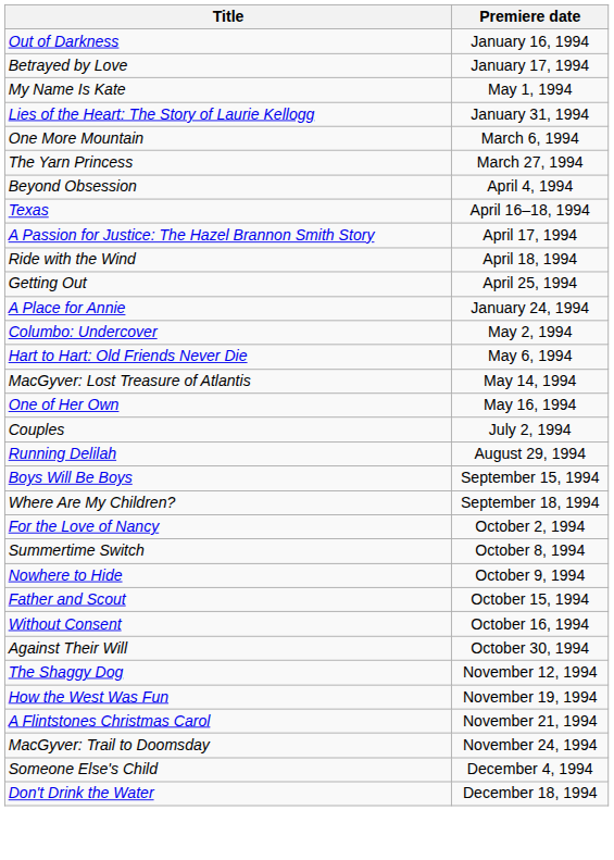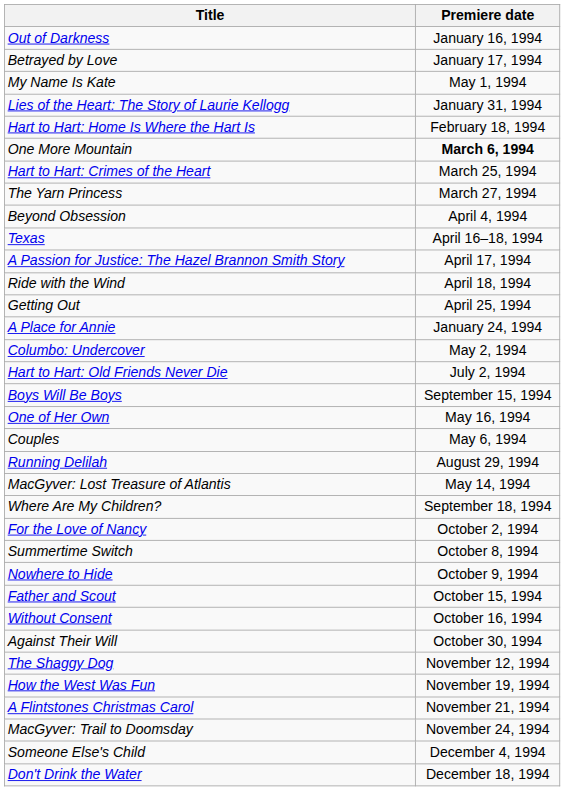 <table class="wikitable plainrowheaders sortable" style="width:50%;text-align:center;">
 <tr>
 <th scope="col" style="width:40%;">Title</th>
 <th scope="col" style="width:14%;">Premiere date</th>
 </tr>
 <tr>
 <td scope="row" style="text-align:left;"><em><a href='#'>Out of Darkness</a></em></td>
 <td>January 16, 1994</td>
 </tr>
 <tr>
 <td scope="row" style="text-align:left;"><em>Betrayed by Love</em></td>
 <td>January 17, 1994</td>
 </tr>
 <tr>
 <td scope="row" style="text-align:left;"><em>My Name Is Kate</em></td>
 <td>May 1, 1994</td>
 </tr>
 <tr>
 <td scope="row" style="text-align:left;"><em><a href='#'>Lies of the Heart: The Story of Laurie Kellogg</a></em></td>
 <td>January 31, 1994</td>
 </tr>
 <tr>
+<td scope="row" style="text-align:left;"><em><a href='#'>Hart to Hart: Home Is Where the Hart Is</a></em></td>
+<td>February 18, 1994</td>
+</tr>
+<tr>
 <td scope="row" style="text-align:left;"><em>One More Mountain</em></td>
-<td>March 6, 1994</td>
+<td><strong>March 6, 1994</strong></td>
+</tr>
+<tr>
+<td scope="row" style="text-align:left;"><em><a href='#'>Hart to Hart: Crimes of the Heart</a></em></td>
+<td>March 25, 1994</td>
 </tr>
 <tr>
 <td scope="row" style="text-align:left;"><em>The Yarn Princess</em></td>
 <td>March 27, 1994</td>
 </tr>
 <tr>
 <td scope="row" style="text-align:left;"><em>Beyond Obsession</em></td>
 <td>April 4, 1994</td>
 </tr>
 <tr>
 <td scope="row" style="text-align:left;"><em><a href='#'>Texas</a></em></td>
 <td>April 16–18, 1994</td>
 </tr>
 <tr>
 <td scope="row" style="text-align:left;"><em><a href='#'>A Passion for Justice: The Hazel Brannon Smith Story</a></em></td>
 <td>April 17, 1994</td>
 </tr>
 <tr>
 <td scope="row" style="text-align:left;"><em>Ride with the Wind</em></td>
 <td>April 18, 1994</td>
 </tr>
 <tr>
 <td scope="row" style="text-align:left;"><em>Getting Out</em></td>
 <td>April 25, 1994</td>
 </tr>
 <tr>
 <td scope="row" style="text-align:left;"><em><a href='#'>A Place for Annie</a></em></td>
 <td>January 24, 1994</td>
 </tr>
 <tr>
 <td scope="row" style="text-align:left;"><em><a href='#'>Columbo: Undercover</a></em></td>
 <td>May 2, 1994</td>
 </tr>
 <tr>
 <td scope="row" style="text-align:left;"><em><a href='#'>Hart to Hart: Old Friends Never Die</a></em></td>
-<td>May 6, 1994</td>
+<td>July 2, 1994</td>
 </tr>
 <tr>
-<td scope="row" style="text-align:left;"><em>MacGyver: Lost Treasure of Atlantis</em></td>
-<td>May 14, 1994</td>
+<td scope="row" style="text-align:left;"><em><a href='#'>Boys Will Be Boys</a></em></td>
+<td>September 15, 1994</td>
 </tr>
 <tr>
 <td scope="row" style="text-align:left;"><em><a href='#'>One of Her Own</a></em></td>
 <td>May 16, 1994</td>
 </tr>
 <tr>
 <td scope="row" style="text-align:left;"><em>Couples</em></td>
-<td>July 2, 1994</td>
+<td>May 6, 1994</td>
 </tr>
 <tr>
 <td scope="row" style="text-align:left;"><em><a href='#'>Running Delilah</a></em></td>
 <td>August 29, 1994</td>
 </tr>
 <tr>
-<td scope="row" style="text-align:left;"><em><a href='#'>Boys Will Be Boys</a></em></td>
-<td>September 15, 1994</td>
+<td scope="row" style="text-align:left;"><em>MacGyver: Lost Treasure of Atlantis</em></td>
+<td>May 14, 1994</td>
 </tr>
 <tr>
 <td scope="row" style="text-align:left;"><em>Where Are My Children?</em></td>
 <td>September 18, 1994</td>
 </tr>
 <tr>
 <td scope="row" style="text-align:left;"><em><a href='#'>For the Love of Nancy</a></em></td>
 <td>October 2, 1994</td>
 </tr>
 <tr>
 <td scope="row" style="text-align:left;"><em>Summertime Switch</em></td>
 <td>October 8, 1994</td>
 </tr>
 <tr>
 <td scope="row" style="text-align:left;"><em><a href='#'>Nowhere to Hide</a></em></td>
 <td>October 9, 1994</td>
 </tr>
 <tr>
 <td scope="row" style="text-align:left;"><em><a href='#'>Father and Scout</a></em></td>
 <td>October 15, 1994</td>
 </tr>
 <tr>
 <td scope="row" style="text-align:left;"><em><a href='#'>Without Consent</a></em></td>
 <td>October 16, 1994</td>
 </tr>
 <tr>
 <td scope="row" style="text-align:left;"><em>Against Their Will</em></td>
 <td>October 30, 1994</td>
 </tr>
 <tr>
 <td scope="row" style="text-align:left;"><em><a href='#'>The Shaggy Dog</a></em></td>
 <td>November 12, 1994</td>
 </tr>
 <tr>
 <td scope="row" style="text-align:left;"><em><a href='#'>How the West Was Fun</a></em></td>
 <td>November 19, 1994</td>
 </tr>
 <tr>
 <td scope="row" style="text-align:left;"><em><a href='#'>A Flintstones Christmas Carol</a></em></td>
 <td>November 21, 1994</td>
 </tr>
 <tr>
 <td scope="row" style="text-align:left;"><em>MacGyver: Trail to Doomsday</em></td>
 <td>November 24, 1994</td>
 </tr>
 <tr>
 <td scope="row" style="text-align:left;"><em>Someone Else's Child</em></td>
 <td>December 4, 1994</td>
 </tr>
 <tr>
 <td scope="row" style="text-align:left;"><em><a href='#'>Don't Drink the Water</a></em></td>
 <td>December 18, 1994</td>
 </tr>
 </table>
